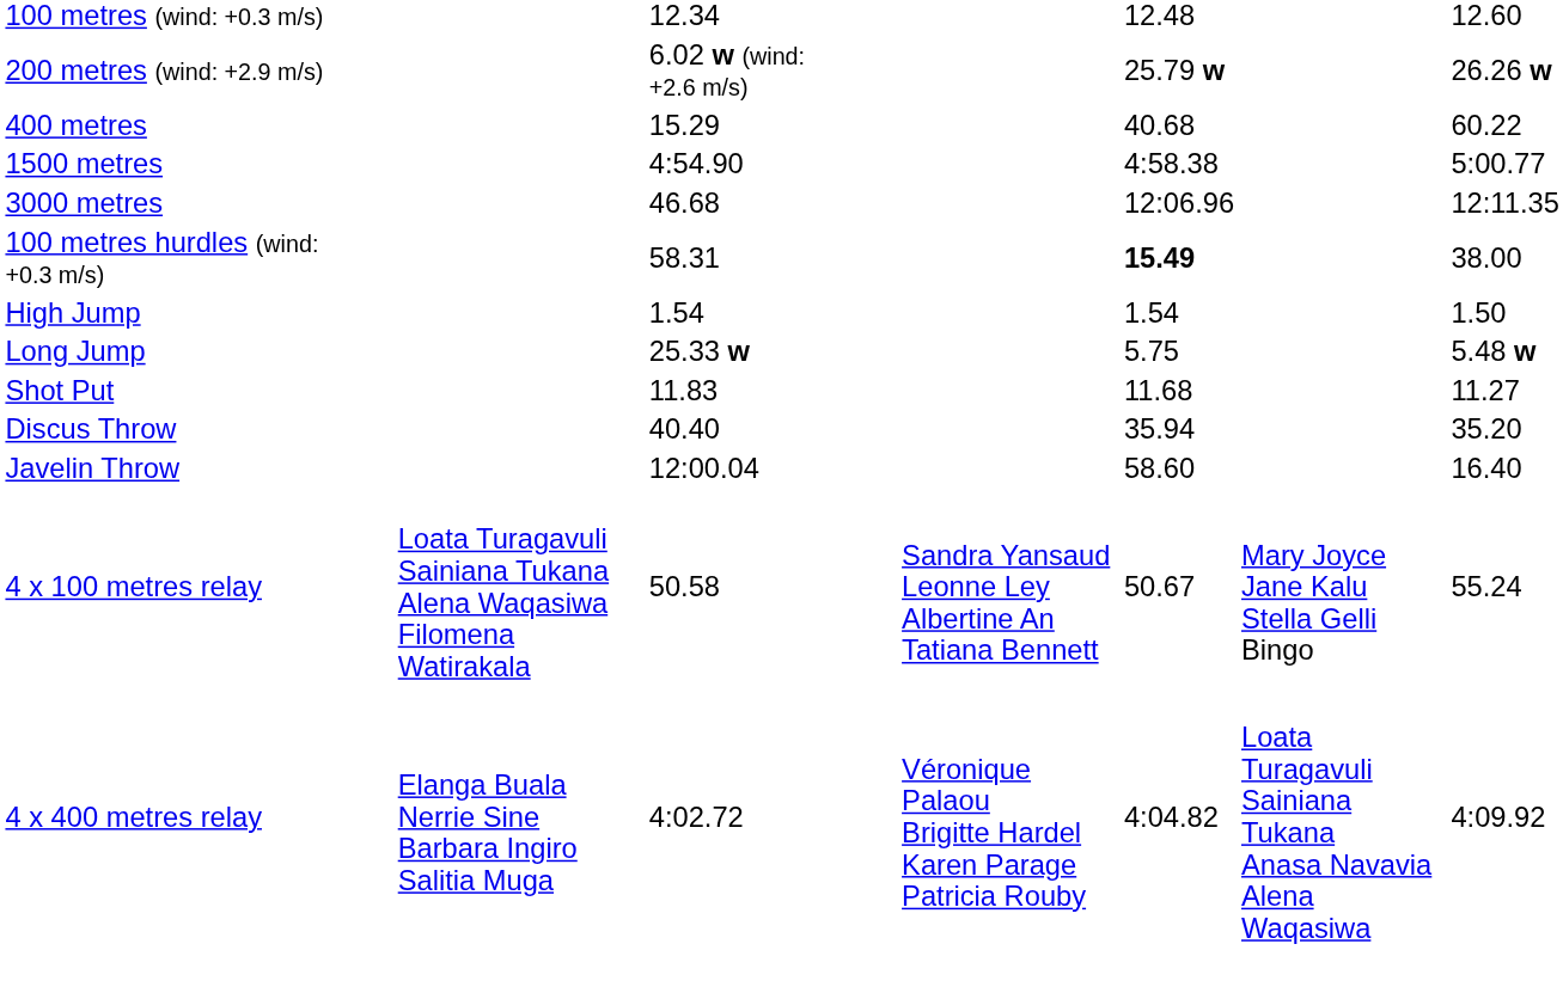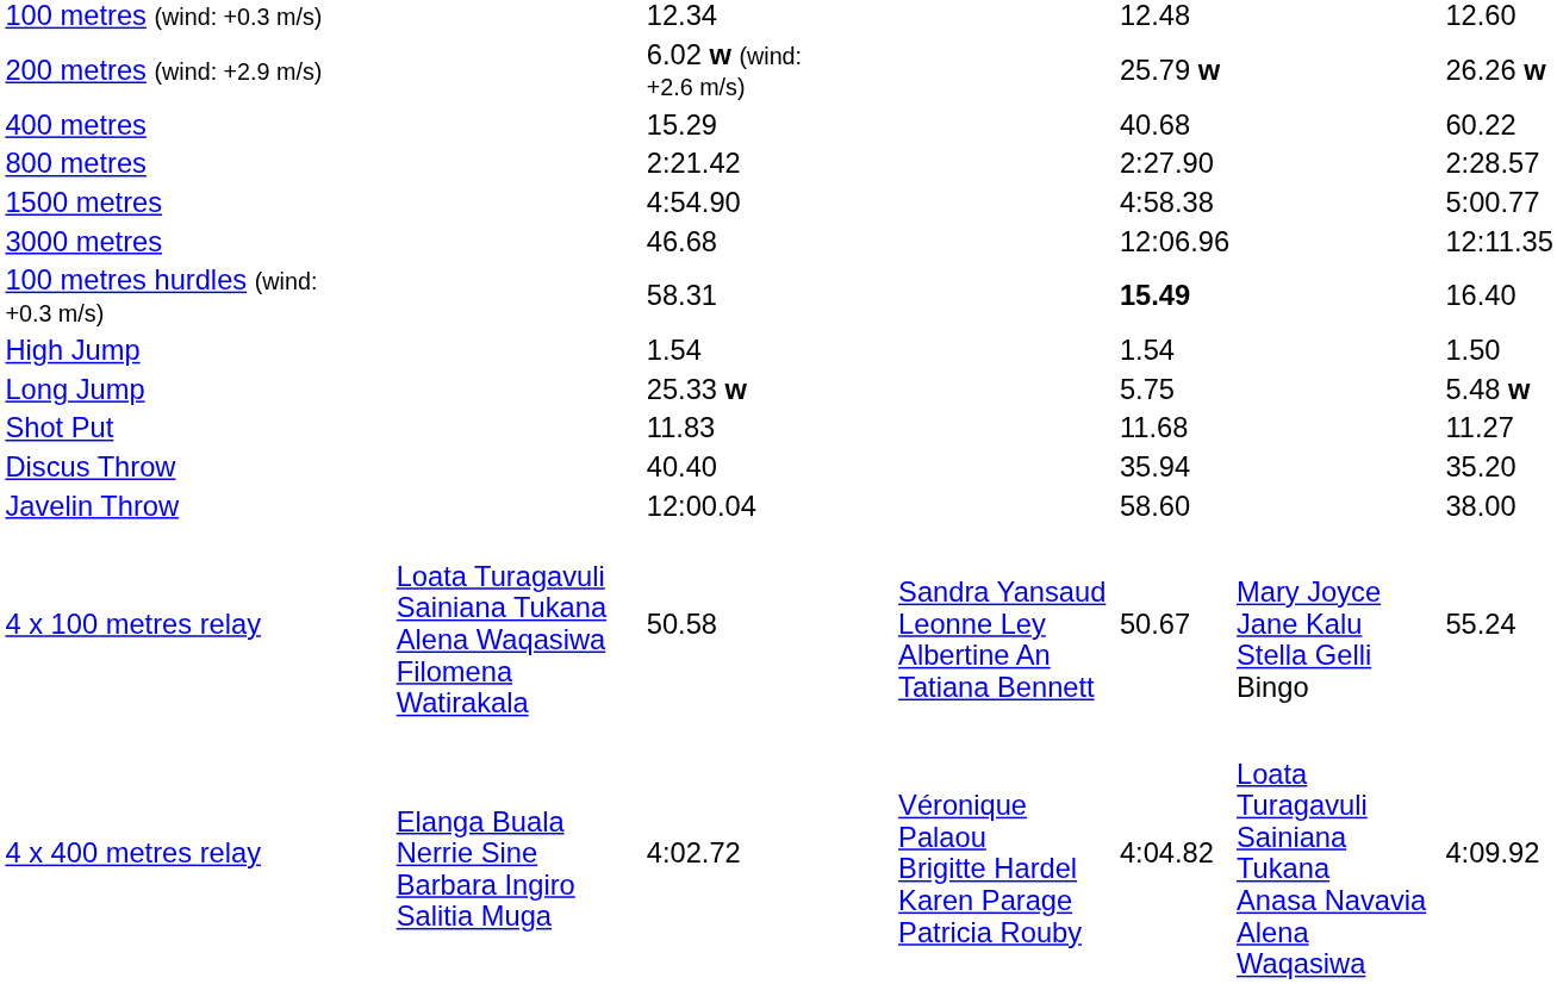 <table>
 <tr>
 <td><a href='#'>100 metres</a> <small>(wind: +0.3 m/s)</small></td>
 <td></td>
 <td>12.34</td>
 <td></td>
 <td>12.48</td>
 <td></td>
 <td>12.60</td>
 </tr>
 <tr>
 <td><a href='#'>200 metres</a> <small>(wind: +2.9 m/s)</small></td>
 <td></td>
 <td>6.02 <strong>w</strong> <small>(wind: +2.6 m/s)</small></td>
 <td></td>
 <td>25.79 <strong>w</strong></td>
 <td></td>
 <td>26.26 <strong>w</strong></td>
 </tr>
 <tr>
 <td><a href='#'>400 metres</a></td>
 <td></td>
 <td>15.29</td>
 <td></td>
 <td>40.68</td>
 <td></td>
 <td>60.22</td>
 </tr>
 <tr>
+<td><a href='#'>800 metres</a></td>
+<td></td>
+<td>2:21.42</td>
+<td></td>
+<td>2:27.90</td>
+<td></td>
+<td>2:28.57</td>
+</tr>
+<tr>
 <td><a href='#'>1500 metres</a></td>
 <td></td>
 <td>4:54.90</td>
 <td></td>
 <td>4:58.38</td>
 <td></td>
 <td>5:00.77</td>
 </tr>
 <tr>
 <td><a href='#'>3000 metres</a></td>
 <td></td>
 <td>46.68</td>
 <td></td>
 <td>12:06.96</td>
 <td></td>
 <td>12:11.35</td>
 </tr>
 <tr>
 <td><a href='#'>100 metres hurdles</a> <small>(wind: +0.3 m/s)</small></td>
 <td></td>
 <td>58.31</td>
 <td></td>
 <td><strong>15.49</strong></td>
 <td></td>
-<td>38.00</td>
+<td>16.40</td>
 </tr>
 <tr>
 <td><a href='#'>High Jump</a></td>
 <td></td>
 <td>1.54</td>
 <td></td>
 <td>1.54</td>
 <td></td>
 <td>1.50</td>
 </tr>
 <tr>
 <td><a href='#'>Long Jump</a></td>
 <td></td>
 <td>25.33 <strong>w</strong></td>
 <td></td>
 <td>5.75</td>
 <td></td>
 <td>5.48 <strong>w</strong></td>
 </tr>
 <tr>
 <td><a href='#'>Shot Put</a></td>
 <td></td>
 <td>11.83</td>
 <td></td>
 <td>11.68</td>
 <td></td>
 <td>11.27</td>
 </tr>
 <tr>
 <td><a href='#'>Discus Throw</a></td>
 <td></td>
 <td>40.40</td>
 <td></td>
 <td>35.94</td>
 <td></td>
 <td>35.20</td>
 </tr>
 <tr>
 <td><a href='#'>Javelin Throw</a></td>
 <td></td>
 <td>12:00.04</td>
 <td></td>
 <td>58.60</td>
 <td></td>
-<td>16.40</td>
+<td>38.00</td>
 </tr>
 <tr>
 <td><a href='#'>4 x 100 metres relay</a></td>
 <td> <br> <a href='#'>Loata Turagavuli</a> <br> <a href='#'>Sainiana Tukana</a>  <br> <a href='#'>Alena Waqasiwa</a> <br> <a href='#'>Filomena Watirakala</a></td>
 <td>50.58</td>
 <td> <br> <a href='#'>Sandra Yansaud</a> <br> <a href='#'>Leonne Ley</a>  <br> <a href='#'>Albertine An</a> <br> <a href='#'>Tatiana Bennett</a></td>
 <td>50.67</td>
 <td> <br> <a href='#'>Mary Joyce</a> <br> <a href='#'>Jane Kalu</a>  <br> <a href='#'>Stella Gelli</a> <br> Bingo</td>
 <td>55.24</td>
 </tr>
 <tr>
 <td><a href='#'>4 x 400 metres relay</a></td>
 <td> <br> <a href='#'>Elanga Buala</a> <br> <a href='#'>Nerrie Sine</a>  <br> <a href='#'>Barbara Ingiro</a> <br> <a href='#'>Salitia Muga</a></td>
 <td>4:02.72</td>
 <td> <br> <a href='#'>Véronique Palaou</a> <br> <a href='#'>Brigitte Hardel</a>  <br> <a href='#'>Karen Parage</a> <br> <a href='#'>Patricia Rouby</a></td>
 <td>4:04.82</td>
 <td> <br> <a href='#'>Loata Turagavuli</a> <br> <a href='#'>Sainiana Tukana</a>  <br> <a href='#'>Anasa Navavia</a> <br> <a href='#'>Alena Waqasiwa</a></td>
 <td>4:09.92</td>
 </tr>
 </table>
